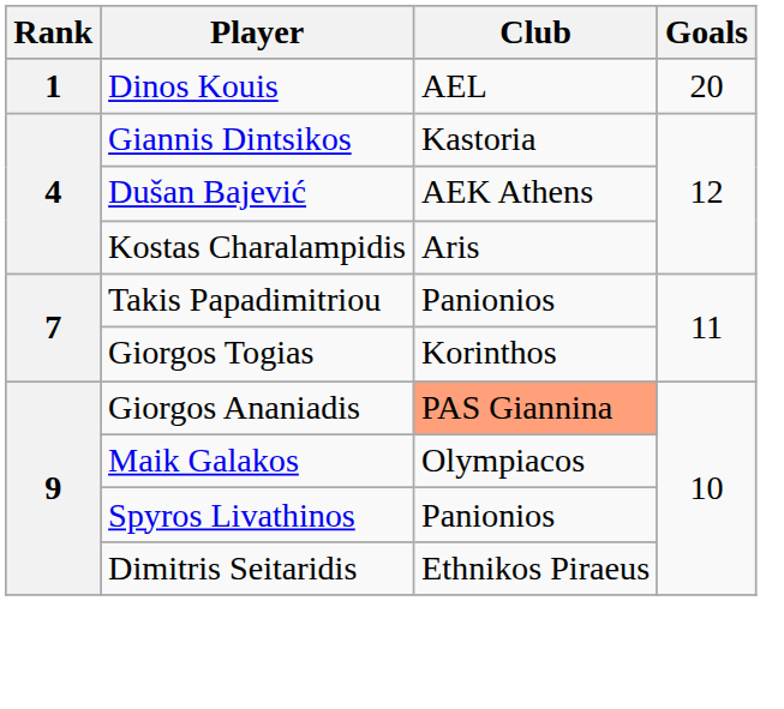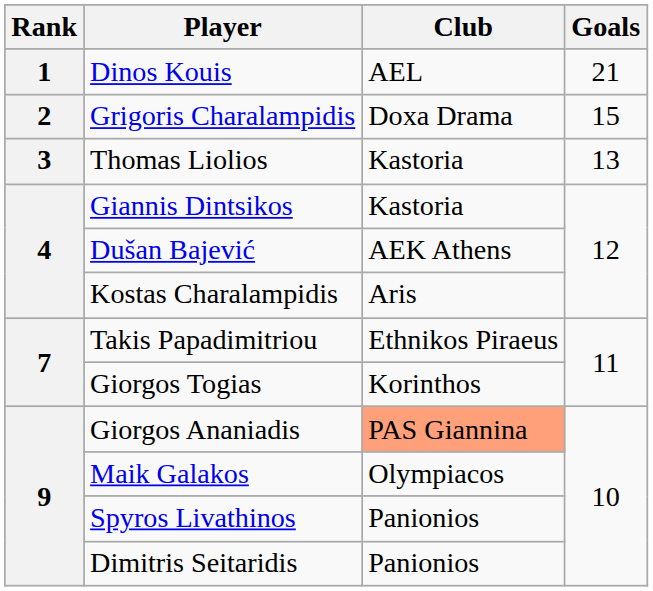 <table class="wikitable" style="text-align:center">
 <tr>
 <th>Rank</th>
 <th>Player</th>
 <th>Club</th>
 <th>Goals</th>
 </tr>
 <tr>
 <th>1</th>
 <td align="left"> <a href='#'>Dinos Kouis</a></td>
 <td align="left">AEL</td>
-<td>20</td>
+<td>21</td>
+</tr>
+<tr>
+<th>2</th>
+<td align="left"> <a href='#'>Grigoris Charalampidis</a></td>
+<td align="left">Doxa Drama</td>
+<td>15</td>
+</tr>
+<tr>
+<th>3</th>
+<td align="left"> Thomas Liolios</td>
+<td align="left">Kastoria</td>
+<td>13</td>
 </tr>
 <tr>
 <th rowspan="3">4</th>
 <td align="left"> <a href='#'>Giannis Dintsikos</a></td>
 <td align="left">Kastoria</td>
 <td rowspan="3">12</td>
 </tr>
 <tr>
 <td align="left"> <a href='#'>Dušan Bajević</a></td>
 <td align="left">AEK Athens</td>
 </tr>
 <tr>
 <td align="left"> Kostas Charalampidis</td>
 <td align="left">Aris</td>
 </tr>
 <tr>
 <th rowspan="2">7</th>
 <td align="left"> Takis Papadimitriou</td>
-<td align="left">Panionios</td>
+<td align="left">Ethnikos Piraeus</td>
 <td rowspan="2">11</td>
 </tr>
 <tr>
 <td align="left"> Giorgos Togias</td>
 <td align="left">Korinthos</td>
 </tr>
 <tr>
 <th rowspan="4">9</th>
 <td align="left"> Giorgos Ananiadis</td>
 <td align="left" style="background: lightsalmon;">PAS Giannina</td>
 <td rowspan="4">10</td>
 </tr>
 <tr>
 <td align="left"> <a href='#'>Maik Galakos</a></td>
 <td align="left">Olympiacos</td>
 </tr>
 <tr>
 <td align="left"> <a href='#'>Spyros Livathinos</a></td>
 <td align="left">Panionios</td>
 </tr>
 <tr>
 <td align="left"> Dimitris Seitaridis</td>
-<td align="left">Ethnikos Piraeus</td>
+<td align="left">Panionios</td>
 </tr>
 </table>
